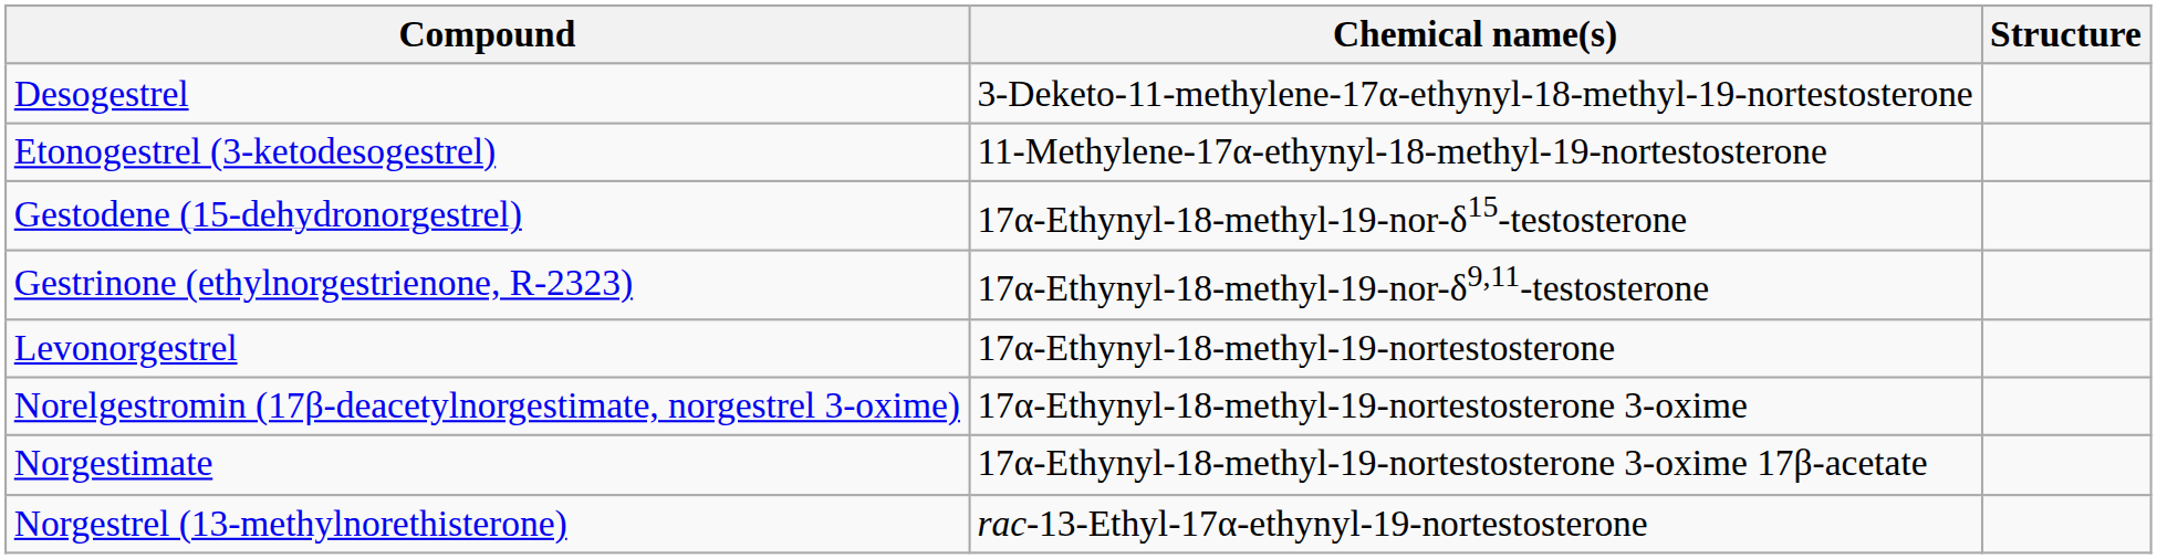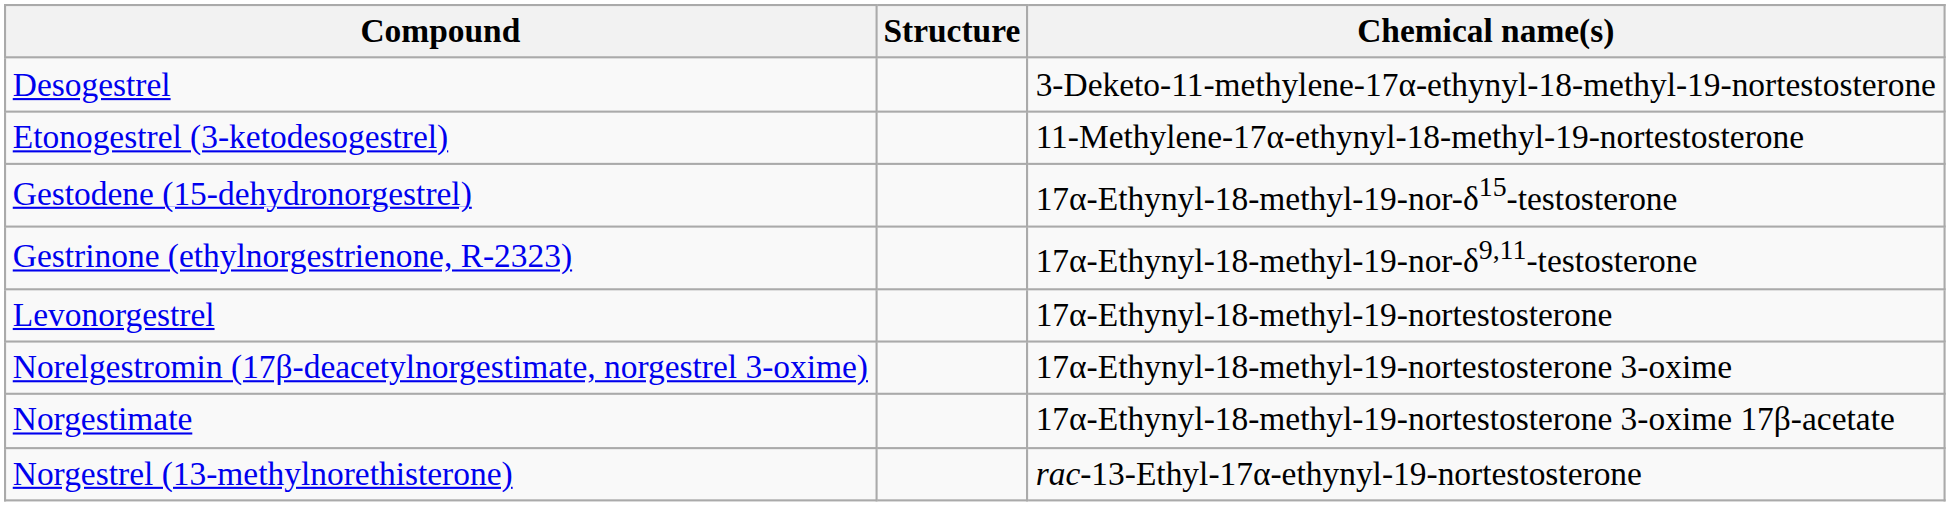 <table class="wikitable" border="1">
 <tr>
 <th>Compound</th>
+<th>Structure</th>
 <th>Chemical name(s)</th>
-<th>Structure</th>
 </tr>
 <tr>
 <td><a href='#'>Desogestrel</a></td>
+<td></td>
 <td>3-Deketo-11-methylene-17α-ethynyl-18-methyl-19-nortestosterone</td>
-<td></td>
 </tr>
 <tr>
 <td><a href='#'>Etonogestrel (3-ketodesogestrel)</a></td>
+<td></td>
 <td>11-Methylene-17α-ethynyl-18-methyl-19-nortestosterone</td>
-<td></td>
 </tr>
 <tr>
 <td><a href='#'>Gestodene (15-dehydronorgestrel)</a></td>
+<td></td>
 <td>17α-Ethynyl-18-methyl-19-nor-δ<sup>15</sup>-testosterone</td>
-<td></td>
 </tr>
 <tr>
 <td><a href='#'>Gestrinone (ethylnorgestrienone, R-2323)</a></td>
+<td></td>
 <td>17α-Ethynyl-18-methyl-19-nor-δ<sup>9,11</sup>-testosterone</td>
-<td></td>
 </tr>
 <tr>
 <td><a href='#'>Levonorgestrel</a></td>
+<td></td>
 <td>17α-Ethynyl-18-methyl-19-nortestosterone</td>
-<td></td>
 </tr>
 <tr>
 <td><a href='#'>Norelgestromin (17β-deacetylnorgestimate, norgestrel 3-oxime)</a></td>
+<td></td>
 <td>17α-Ethynyl-18-methyl-19-nortestosterone 3-oxime</td>
-<td></td>
 </tr>
 <tr>
 <td><a href='#'>Norgestimate</a></td>
+<td></td>
 <td>17α-Ethynyl-18-methyl-19-nortestosterone 3-oxime 17β-acetate</td>
-<td></td>
 </tr>
 <tr>
 <td><a href='#'>Norgestrel (13-methylnorethisterone)</a></td>
+<td><br></td>
 <td><em>rac</em>-13-Ethyl-17α-ethynyl-19-nortestosterone</td>
-<td><br></td>
 </tr>
 </table>
